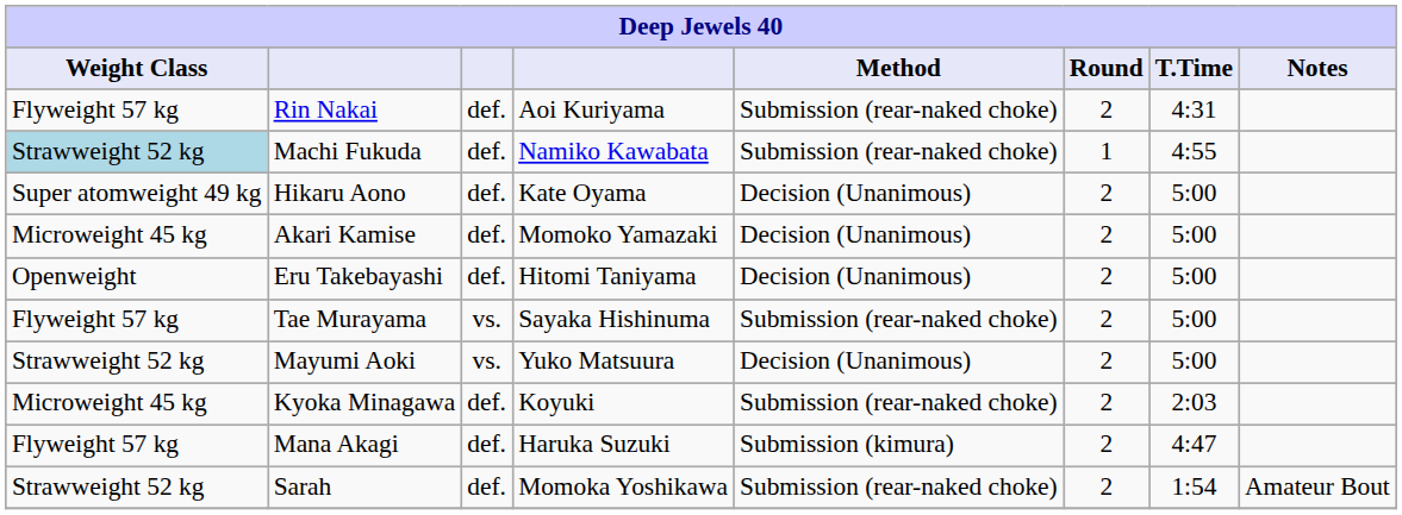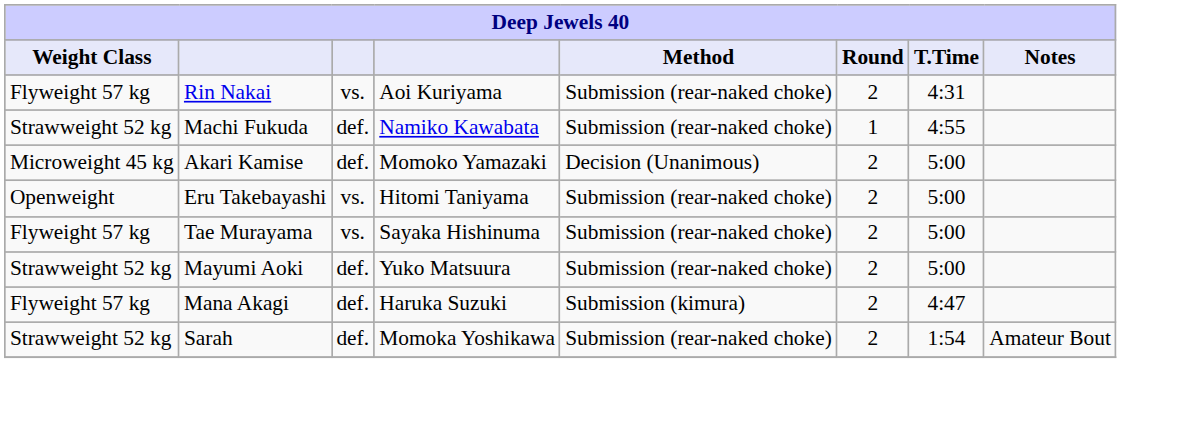 <table class="wikitable" style="font-size: 80%;">
 <tr>
 <th colspan="8" style="background-color: #ccf; color: #000080; text-align: center;"><strong>Deep Jewels 40</strong></th>
 </tr>
 <tr>
 <th colspan="1" style="background-color: #E6E8FA; color: #000000; text-align: center;">Weight Class</th>
 <th colspan="1" style="background-color: #E6E8FA; color: #000000; text-align: center;"></th>
 <th colspan="1" style="background-color: #E6E8FA; color: #000000; text-align: center;"></th>
 <th colspan="1" style="background-color: #E6E8FA; color: #000000; text-align: center;"></th>
 <th colspan="1" style="background-color: #E6E8FA; color: #000000; text-align: center;">Method</th>
 <th colspan="1" style="background-color: #E6E8FA; color: #000000; text-align: center;">Round</th>
 <th colspan="1" style="background-color: #E6E8FA; color: #000000; text-align: center;">T.Time</th>
 <th colspan="1" style="background-color: #E6E8FA; color: #000000; text-align: center;">Notes</th>
 </tr>
 <tr>
 <td>Flyweight 57 kg</td>
 <td> <a href='#'>Rin Nakai</a></td>
-<td align="center">def.</td>
+<td align="center">vs.</td>
 <td> Aoi Kuriyama</td>
 <td>Submission (rear-naked choke)</td>
 <td align="center">2</td>
 <td align="center">4:31</td>
 <td></td>
 </tr>
 <tr>
-<td style="background: lightblue;">Strawweight 52 kg</td>
+<td>Strawweight 52 kg</td>
 <td> Machi Fukuda</td>
 <td align="center">def.</td>
 <td> <a href='#'>Namiko Kawabata</a></td>
 <td>Submission (rear-naked choke)</td>
 <td align="center">1</td>
 <td align="center">4:55</td>
-<td></td>
-</tr>
-<tr>
-<td>Super atomweight 49 kg</td>
-<td> Hikaru Aono</td>
-<td align="center">def.</td>
-<td> Kate Oyama</td>
-<td>Decision (Unanimous)</td>
-<td align="center">2</td>
-<td align="center">5:00</td>
 <td></td>
 </tr>
 <tr>
 <td>Microweight 45 kg</td>
 <td> Akari Kamise</td>
 <td align="center">def.</td>
 <td> Momoko Yamazaki</td>
 <td>Decision (Unanimous)</td>
 <td align="center">2</td>
 <td align="center">5:00</td>
 <td></td>
 </tr>
 <tr>
 <td>Openweight</td>
 <td> Eru Takebayashi</td>
-<td align="center">def.</td>
+<td align="center">vs.</td>
 <td> Hitomi Taniyama</td>
-<td>Decision (Unanimous)</td>
+<td>Submission (rear-naked choke)</td>
 <td align="center">2</td>
 <td align="center">5:00</td>
 <td></td>
 </tr>
 <tr>
 <td>Flyweight 57 kg</td>
 <td> Tae Murayama</td>
 <td align="center">vs.</td>
 <td> Sayaka Hishinuma</td>
 <td>Submission (rear-naked choke)</td>
 <td align="center">2</td>
 <td align="center">5:00</td>
 <td></td>
 </tr>
 <tr>
 <td>Strawweight 52 kg</td>
 <td> Mayumi Aoki</td>
-<td align="center">vs.</td>
+<td align="center">def.</td>
 <td> Yuko Matsuura</td>
-<td>Decision (Unanimous)</td>
+<td>Submission (rear-naked choke)</td>
 <td align="center">2</td>
 <td align="center">5:00</td>
-<td></td>
-</tr>
-<tr>
-<td>Microweight 45 kg</td>
-<td> Kyoka Minagawa</td>
-<td align="center">def.</td>
-<td> Koyuki</td>
-<td>Submission (rear-naked choke)</td>
-<td align="center">2</td>
-<td align="center">2:03</td>
 <td></td>
 </tr>
 <tr>
 <td>Flyweight 57 kg</td>
 <td> Mana Akagi</td>
 <td align="center">def.</td>
 <td> Haruka Suzuki</td>
 <td>Submission (kimura)</td>
 <td align="center">2</td>
 <td align="center">4:47</td>
 <td></td>
 </tr>
 <tr>
 <td>Strawweight 52 kg</td>
 <td> Sarah</td>
 <td align="center">def.</td>
 <td> Momoka Yoshikawa</td>
 <td>Submission (rear-naked choke)</td>
 <td align="center">2</td>
 <td align="center">1:54</td>
 <td>Amateur Bout</td>
 </tr>
 <tr>
 </tr>
 </table>
